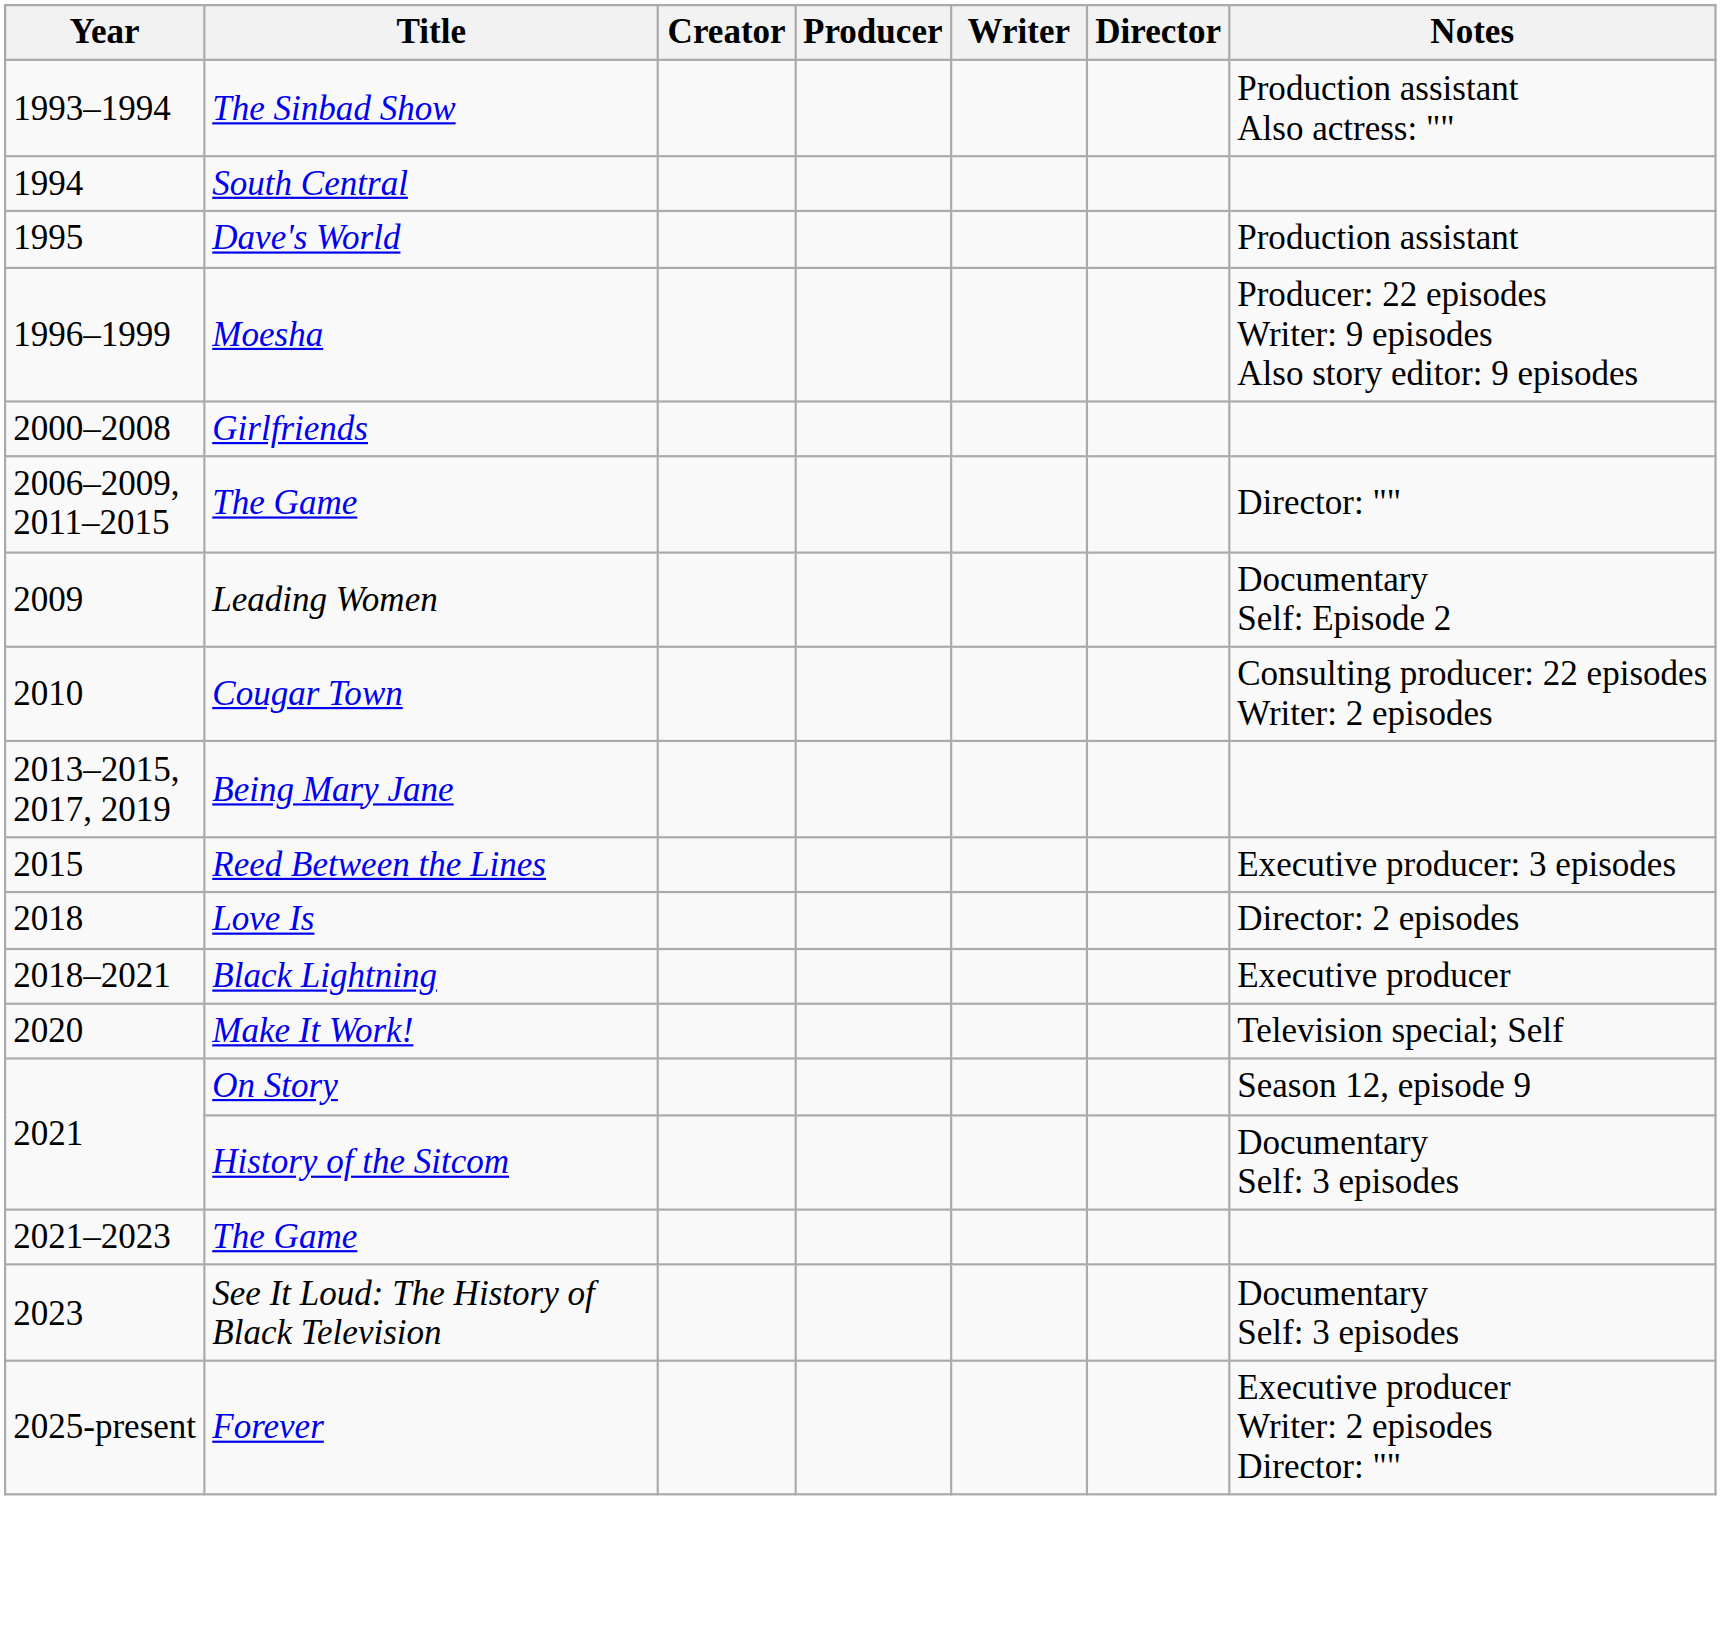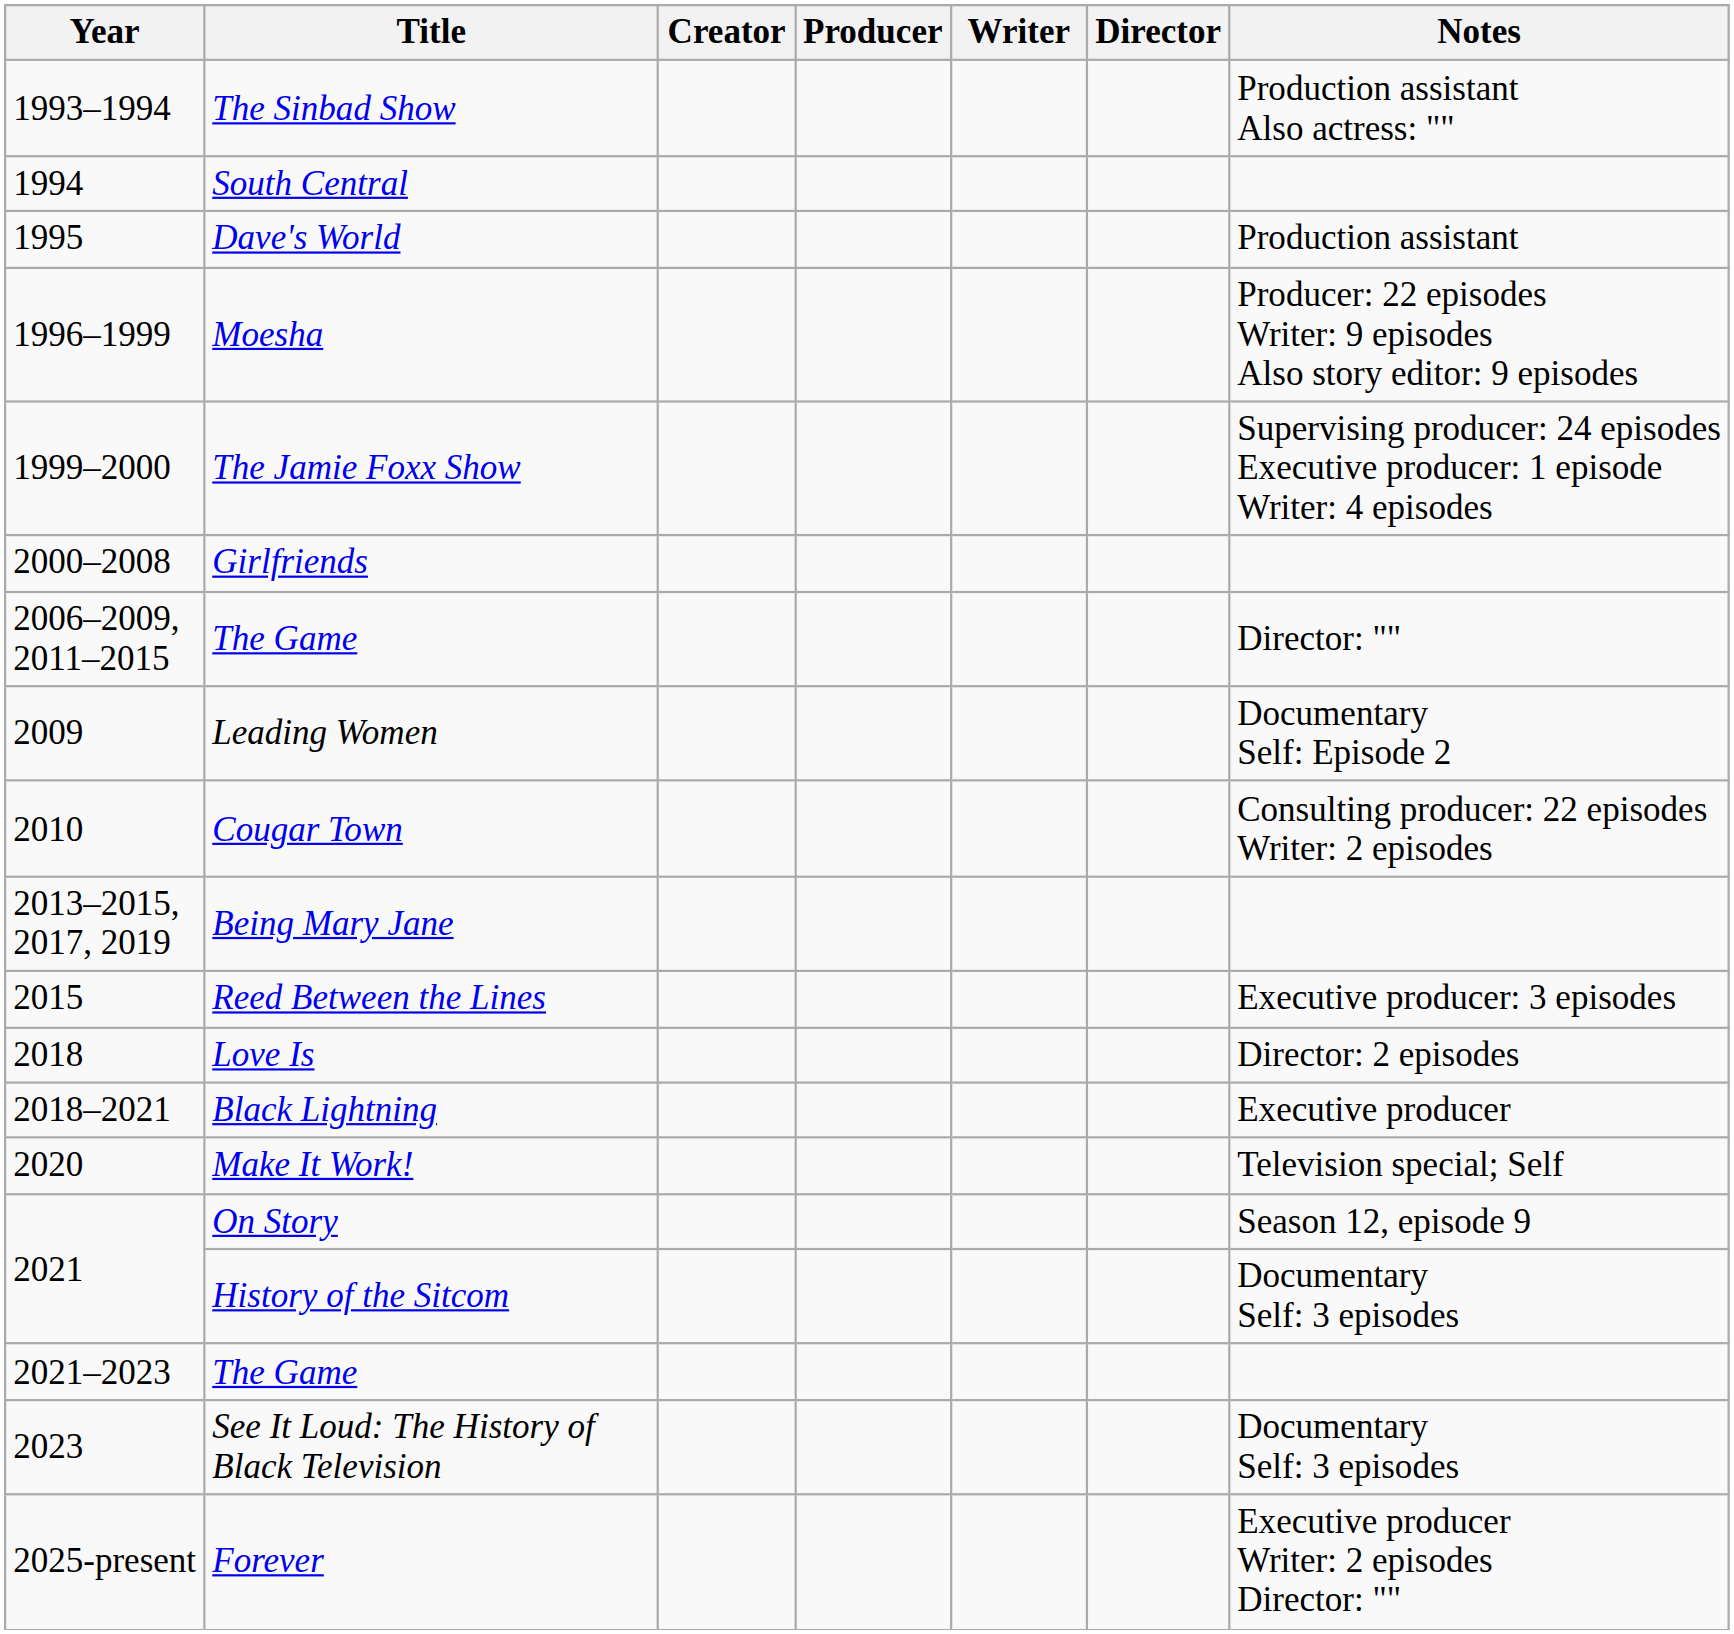 <table class="wikitable sortable">
 <tr style="background:#ccc; text-align:center;">
 <th>Year</th>
 <th width=200>Title</th>
 <th width=55>Creator</th>
 <th>Producer</th>
 <th width=55>Writer</th>
 <th>Director</th>
 <th>Notes</th>
 </tr>
 <tr>
 <td>1993–1994</td>
 <td><em><a href='#'>The Sinbad Show</a></em></td>
 <td></td>
 <td></td>
 <td></td>
 <td></td>
 <td>Production assistant<br>Also actress: ""</td>
 </tr>
 <tr>
 <td>1994</td>
 <td><em><a href='#'>South Central</a></em></td>
 <td></td>
 <td></td>
 <td></td>
 <td></td>
 <td></td>
 </tr>
 <tr>
 <td>1995</td>
 <td><em><a href='#'>Dave's World</a></em></td>
 <td></td>
 <td></td>
 <td></td>
 <td></td>
 <td>Production assistant</td>
 </tr>
 <tr>
 <td>1996–1999</td>
 <td><em><a href='#'>Moesha</a></em></td>
 <td></td>
 <td></td>
 <td></td>
 <td></td>
 <td>Producer: 22 episodes <br> Writer: 9 episodes <br> Also story editor: 9 episodes</td>
+</tr>
+<tr>
+<td>1999–2000</td>
+<td><em><a href='#'>The Jamie Foxx Show</a></em></td>
+<td></td>
+<td></td>
+<td></td>
+<td></td>
+<td>Supervising producer: 24 episodes <br> Executive producer: 1 episode <br> Writer: 4 episodes</td>
 </tr>
 <tr>
 <td>2000–2008</td>
 <td><em><a href='#'>Girlfriends</a></em></td>
 <td></td>
 <td></td>
 <td></td>
 <td></td>
 <td></td>
 </tr>
 <tr>
 <td>2006–2009, <br>2011–2015</td>
 <td><em><a href='#'>The Game</a></em></td>
 <td></td>
 <td></td>
 <td></td>
 <td></td>
 <td>Director: ""</td>
 </tr>
 <tr>
 <td>2009</td>
 <td><em>Leading Women</em></td>
 <td></td>
 <td></td>
 <td></td>
 <td></td>
 <td>Documentary <br> Self: Episode 2</td>
 </tr>
 <tr>
 <td>2010</td>
 <td><em><a href='#'>Cougar Town</a></em></td>
 <td></td>
 <td></td>
 <td></td>
 <td></td>
 <td>Consulting producer: 22 episodes <br> Writer: 2 episodes</td>
 </tr>
 <tr>
 <td>2013–2015, <br>2017, 2019</td>
 <td><em><a href='#'>Being Mary Jane</a></em></td>
 <td></td>
 <td></td>
 <td></td>
 <td></td>
 <td></td>
 </tr>
 <tr>
 <td>2015</td>
 <td><em><a href='#'>Reed Between the Lines</a></em></td>
 <td></td>
 <td></td>
 <td></td>
 <td></td>
 <td>Executive producer: 3 episodes</td>
 </tr>
 <tr>
 <td>2018</td>
 <td><em><a href='#'>Love Is</a></em></td>
 <td></td>
 <td></td>
 <td></td>
 <td></td>
 <td>Director: 2 episodes</td>
 </tr>
 <tr>
 <td>2018–2021</td>
 <td><em><a href='#'>Black Lightning</a></em></td>
 <td></td>
 <td></td>
 <td></td>
 <td></td>
 <td>Executive producer</td>
 </tr>
 <tr>
 <td>2020</td>
 <td><em><a href='#'>Make It Work!</a></em></td>
 <td></td>
 <td></td>
 <td></td>
 <td></td>
 <td>Television special; Self</td>
 </tr>
 <tr>
 <td rowspan="2">2021</td>
 <td><em><a href='#'>On Story</a></em></td>
 <td></td>
 <td></td>
 <td></td>
 <td></td>
 <td>Season 12, episode 9</td>
 </tr>
 <tr>
 <td><em><a href='#'>History of the Sitcom</a></em></td>
 <td></td>
 <td></td>
 <td></td>
 <td></td>
 <td>Documentary <br> Self: 3 episodes</td>
 </tr>
 <tr>
 <td>2021–2023</td>
 <td><em><a href='#'>The Game</a></em></td>
 <td></td>
 <td></td>
 <td></td>
 <td></td>
 <td></td>
 </tr>
 <tr>
 <td>2023</td>
 <td><em>See It Loud: The History of Black Television</em></td>
 <td></td>
 <td></td>
 <td></td>
 <td></td>
 <td>Documentary <br> Self: 3 episodes</td>
 </tr>
 <tr>
 <td>2025-present</td>
 <td><em><a href='#'>Forever</a></em></td>
 <td></td>
 <td></td>
 <td></td>
 <td></td>
 <td>Executive producer <br> Writer: 2 episodes <br> Director: ""</td>
 </tr>
 </table>
